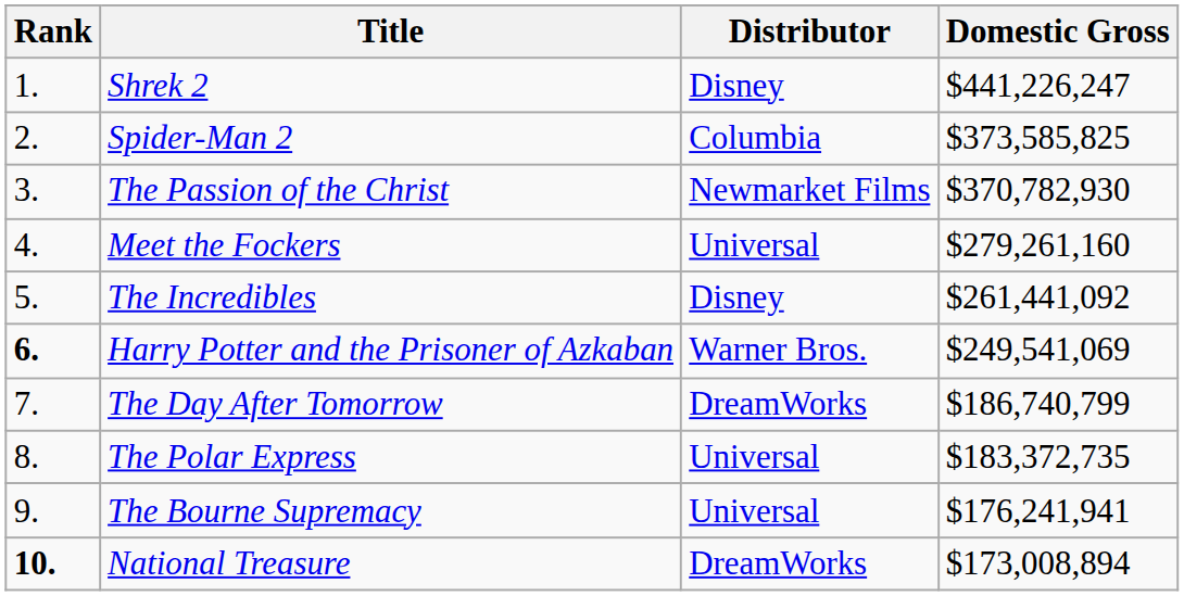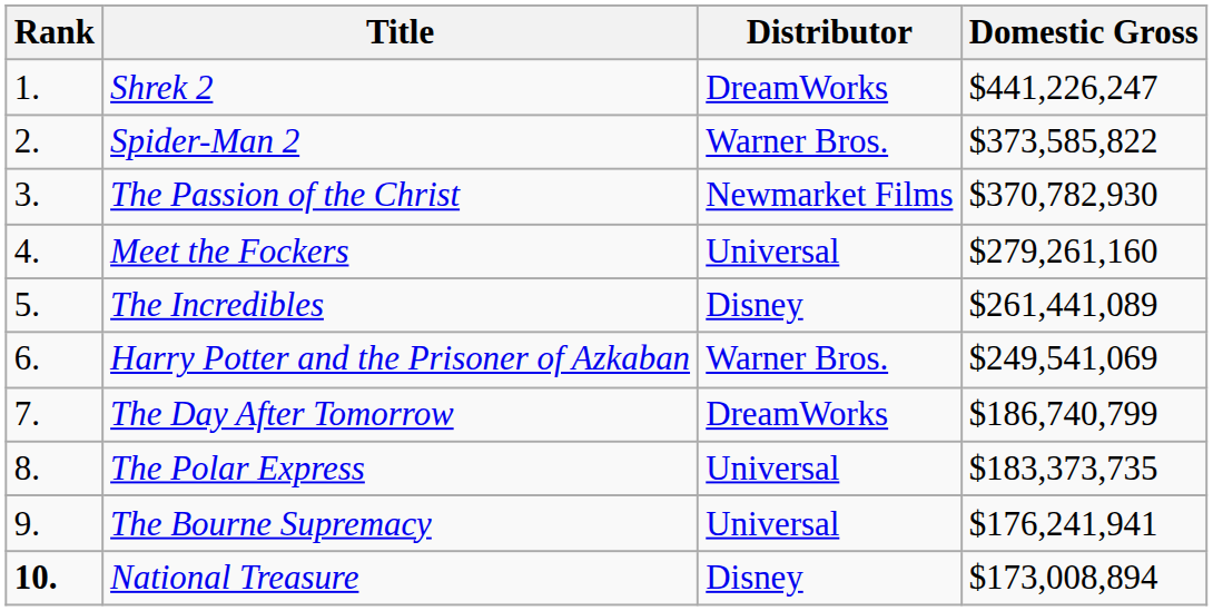 <table class="wikitable sortable" style="margin:auto; margin:auto;">
 <tr>
 <th>Rank</th>
 <th>Title</th>
 <th>Distributor</th>
 <th>Domestic Gross</th>
 </tr>
 <tr>
 <td>1.</td>
 <td><em><a href='#'>Shrek 2</a></em></td>
-<td><a href='#'>Disney</a></td>
+<td><a href='#'>DreamWorks</a></td>
 <td>$441,226,247</td>
 </tr>
 <tr>
 <td>2.</td>
 <td><em><a href='#'>Spider-Man 2</a></em></td>
-<td><a href='#'>Columbia</a></td>
-<td>$373,585,825</td>
+<td><a href='#'>Warner Bros.</a></td>
+<td>$373,585,822</td>
 </tr>
 <tr>
 <td>3.</td>
 <td><em><a href='#'>The Passion of the Christ</a></em></td>
 <td><a href='#'>Newmarket Films</a></td>
 <td>$370,782,930</td>
 </tr>
 <tr>
 <td>4.</td>
 <td><em><a href='#'>Meet the Fockers</a></em></td>
 <td><a href='#'>Universal</a></td>
 <td>$279,261,160</td>
 </tr>
 <tr>
 <td>5.</td>
 <td><em><a href='#'>The Incredibles</a></em></td>
 <td><a href='#'>Disney</a></td>
-<td>$261,441,092</td>
+<td>$261,441,089</td>
 </tr>
 <tr>
-<td><strong>6.</strong></td>
+<td>6.</td>
 <td><em><a href='#'>Harry Potter and the Prisoner of Azkaban</a></em></td>
 <td><a href='#'>Warner Bros.</a></td>
 <td>$249,541,069</td>
 </tr>
 <tr>
 <td>7.</td>
 <td><em><a href='#'>The Day After Tomorrow</a></em></td>
 <td><a href='#'>DreamWorks</a></td>
 <td>$186,740,799</td>
 </tr>
 <tr>
 <td>8.</td>
 <td><em><a href='#'>The Polar Express</a></em></td>
 <td><a href='#'>Universal</a></td>
-<td>$183,372,735</td>
+<td>$183,373,735</td>
 </tr>
 <tr>
 <td>9.</td>
 <td><em><a href='#'>The Bourne Supremacy</a></em></td>
 <td><a href='#'>Universal</a></td>
 <td>$176,241,941</td>
 </tr>
 <tr>
 <td><strong>10.</strong></td>
 <td><em><a href='#'>National Treasure</a></em></td>
-<td><a href='#'>DreamWorks</a></td>
+<td><a href='#'>Disney</a></td>
 <td>$173,008,894</td>
 </tr>
 </table>
